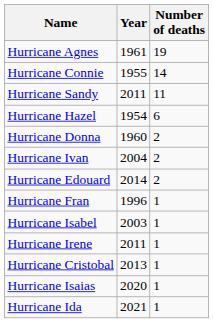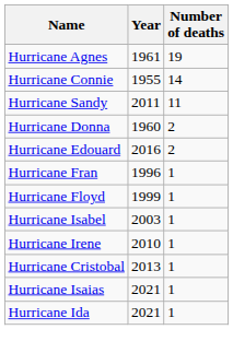 <table class="wikitable sortable">
 <tr>
 <th>Name</th>
 <th>Year</th>
 <th>Number<br>of deaths</th>
 </tr>
 <tr>
 <td><a href='#'>Hurricane Agnes</a></td>
 <td>1961</td>
 <td>19</td>
 </tr>
 <tr>
 <td><a href='#'>Hurricane Connie</a></td>
 <td>1955</td>
 <td>14</td>
 </tr>
 <tr>
 <td><a href='#'>Hurricane Sandy</a></td>
 <td>2011</td>
 <td>11</td>
 </tr>
 <tr>
-<td><a href='#'>Hurricane Hazel</a></td>
-<td>1954</td>
-<td>6</td>
-</tr>
-<tr>
 <td><a href='#'>Hurricane Donna</a></td>
 <td>1960</td>
 <td>2</td>
 </tr>
 <tr>
-<td><a href='#'>Hurricane Ivan</a></td>
-<td>2004</td>
-<td>2</td>
-</tr>
-<tr>
 <td><a href='#'>Hurricane Edouard</a></td>
-<td>2014</td>
+<td>2016</td>
 <td>2</td>
 </tr>
 <tr>
 <td><a href='#'>Hurricane Fran</a></td>
 <td>1996</td>
+<td>1</td>
+</tr>
+<tr>
+<td><a href='#'>Hurricane Floyd</a></td>
+<td>1999</td>
 <td>1</td>
 </tr>
 <tr>
 <td><a href='#'>Hurricane Isabel</a></td>
 <td>2003</td>
 <td>1</td>
 </tr>
 <tr>
 <td><a href='#'>Hurricane Irene</a></td>
-<td>2011</td>
+<td>2010</td>
 <td>1</td>
 </tr>
 <tr>
 <td><a href='#'>Hurricane Cristobal</a></td>
 <td>2013</td>
 <td>1</td>
 </tr>
 <tr>
 <td><a href='#'>Hurricane Isaias</a></td>
-<td>2020</td>
+<td>2021</td>
 <td>1</td>
 </tr>
 <tr>
 <td><a href='#'>Hurricane Ida</a></td>
 <td>2021</td>
 <td>1</td>
 </tr>
 </table>
